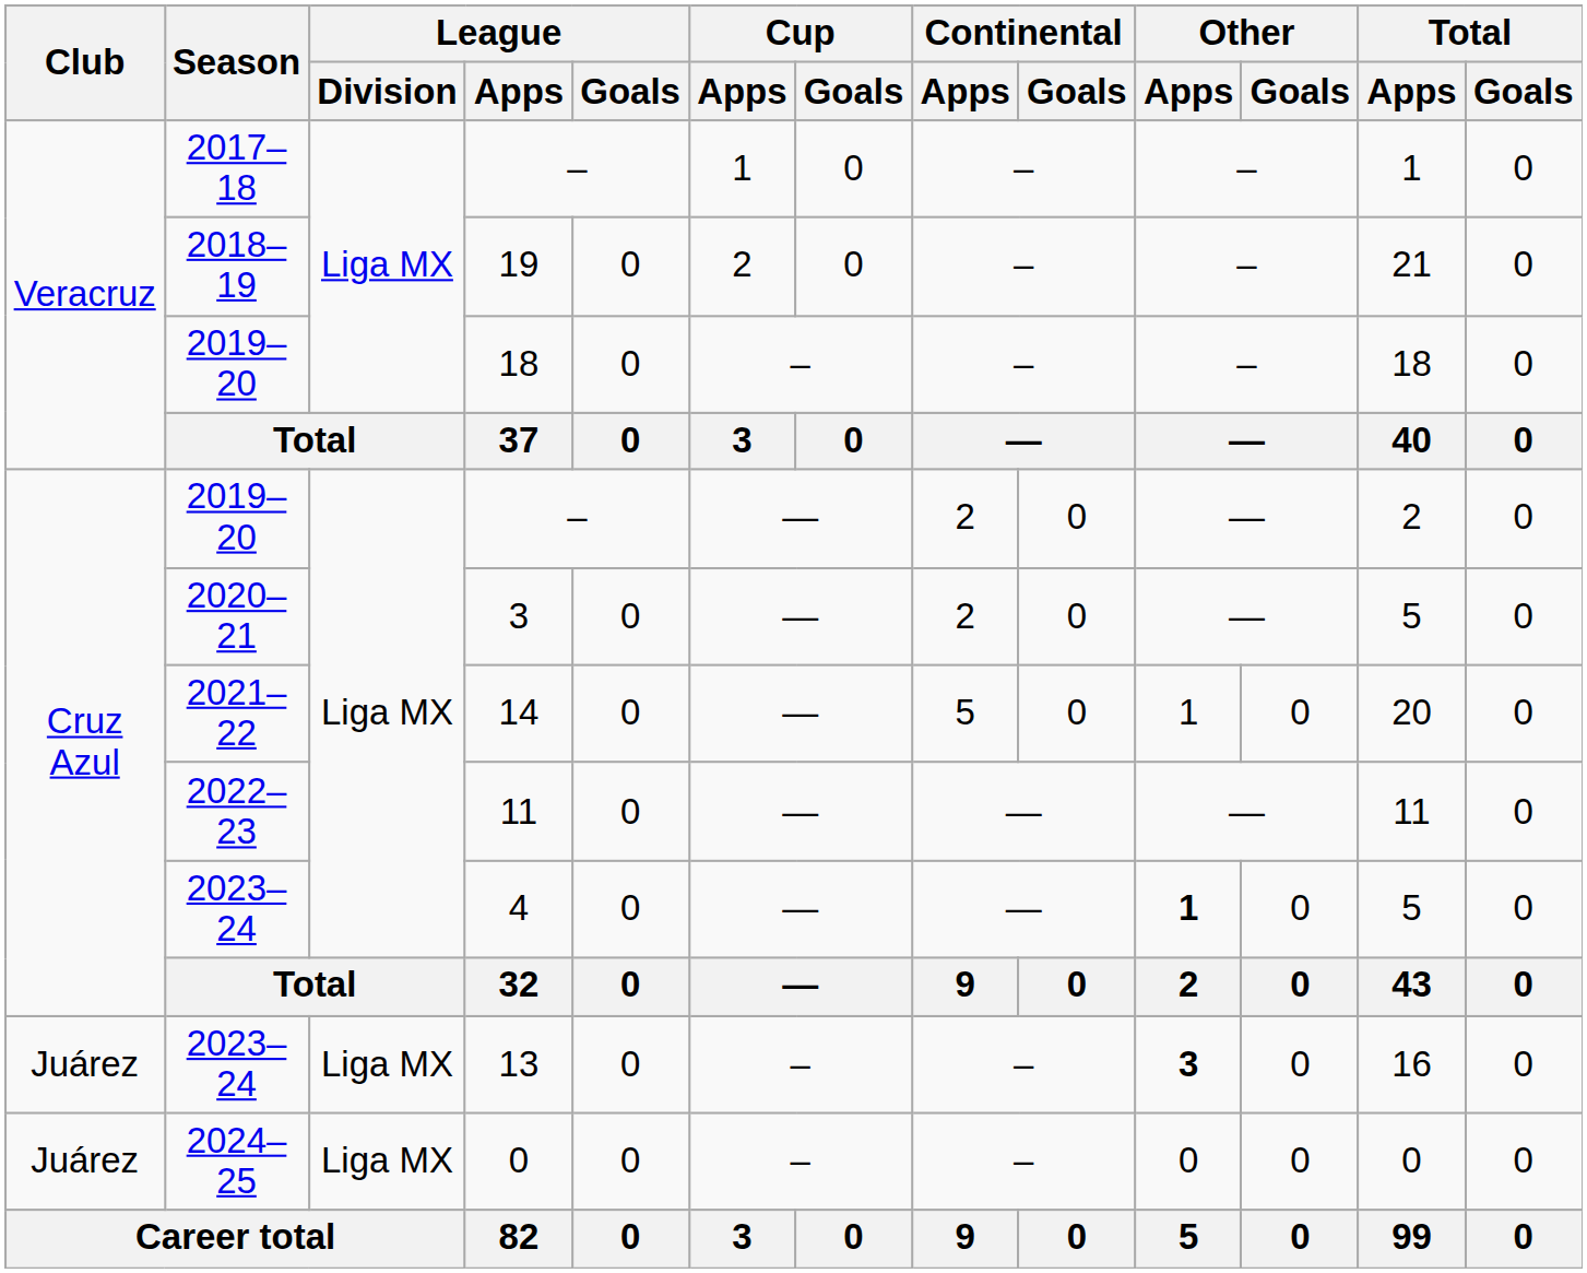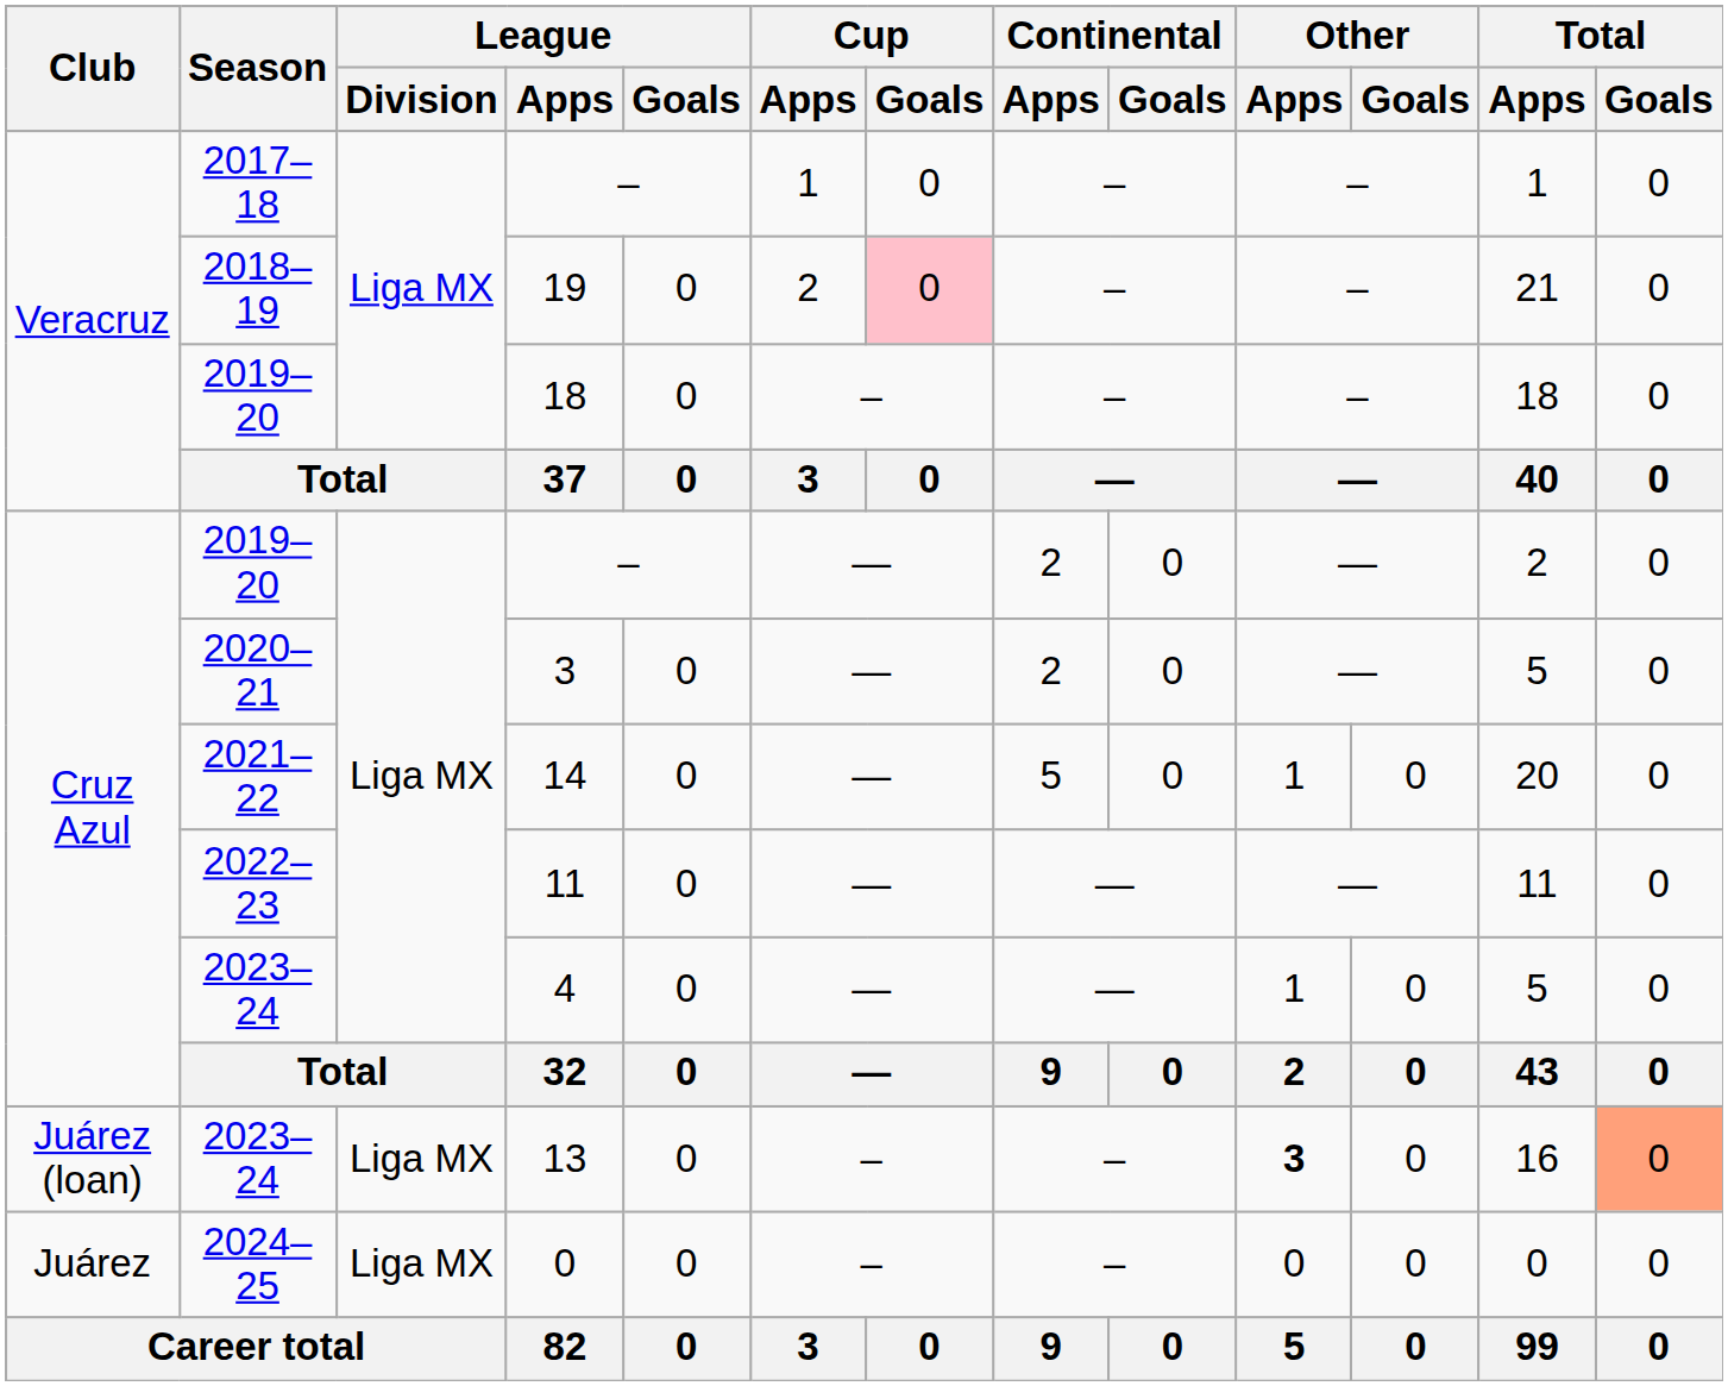 <table class="wikitable" style="text-align:center">
 <tr>
 <th rowspan="2">Club</th>
 <th rowspan="2">Season</th>
 <th colspan="3">League</th>
 <th colspan="2">Cup</th>
 <th colspan="2">Continental</th>
 <th colspan="2">Other</th>
 <th colspan="2">Total</th>
 </tr>
 <tr>
 <th>Division</th>
 <th>Apps</th>
 <th>Goals</th>
 <th>Apps</th>
 <th>Goals</th>
 <th>Apps</th>
 <th>Goals</th>
 <th>Apps</th>
 <th>Goals</th>
 <th>Apps</th>
 <th>Goals</th>
 </tr>
 <tr>
 <td rowspan="4"><a href='#'>Veracruz</a></td>
 <td><a href='#'>2017–18</a></td>
 <td rowspan="3"><a href='#'>Liga MX</a></td>
 <td colspan="2">–</td>
 <td>1</td>
 <td>0</td>
 <td colspan="2">–</td>
 <td colspan="2">–</td>
 <td>1</td>
 <td>0</td>
 </tr>
 <tr>
 <td><a href='#'>2018–19</a></td>
 <td>19</td>
 <td>0</td>
 <td>2</td>
-<td>0</td>
+<td style="background: pink;">0</td>
 <td colspan="2">–</td>
 <td colspan="2">–</td>
 <td>21</td>
 <td>0</td>
 </tr>
 <tr>
 <td><a href='#'>2019–20</a></td>
 <td>18</td>
 <td>0</td>
 <td colspan="2">–</td>
 <td colspan="2">–</td>
 <td colspan="2">–</td>
 <td>18</td>
 <td>0</td>
 </tr>
 <tr>
 <th colspan="2">Total</th>
 <th>37</th>
 <th>0</th>
 <th>3</th>
 <th>0</th>
 <th colspan="2">—</th>
 <th colspan="2">—</th>
 <th>40</th>
 <th>0</th>
 </tr>
 <tr>
 <td rowspan="6"><a href='#'>Cruz Azul</a></td>
 <td><a href='#'>2019–20</a></td>
 <td rowspan="5">Liga MX</td>
 <td colspan="2">–</td>
 <td colspan="2">—</td>
 <td>2</td>
 <td>0</td>
 <td colspan="2">—</td>
 <td>2</td>
 <td>0</td>
 </tr>
 <tr>
 <td><a href='#'>2020–21</a></td>
 <td>3</td>
 <td>0</td>
 <td colspan="2">—</td>
 <td>2</td>
 <td>0</td>
 <td colspan="2">—</td>
 <td>5</td>
 <td>0</td>
 </tr>
 <tr>
 <td><a href='#'>2021–22</a></td>
 <td>14</td>
 <td>0</td>
 <td colspan="2">—</td>
 <td>5</td>
 <td>0</td>
 <td>1</td>
 <td>0</td>
 <td>20</td>
 <td>0</td>
 </tr>
 <tr>
 <td><a href='#'>2022–23</a></td>
 <td>11</td>
 <td>0</td>
 <td colspan="2">—</td>
 <td colspan="2">—</td>
 <td colspan="2">—</td>
 <td>11</td>
 <td>0</td>
 </tr>
 <tr>
 <td><a href='#'>2023–24</a></td>
 <td>4</td>
 <td>0</td>
 <td colspan="2">—</td>
 <td colspan="2">—</td>
-<td><strong>1</strong></td>
+<td>1</td>
 <td>0</td>
 <td>5</td>
 <td>0</td>
 </tr>
 <tr>
 <th colspan="2">Total</th>
 <th>32</th>
 <th>0</th>
 <th colspan="2">—</th>
 <th>9</th>
 <th>0</th>
 <th>2</th>
 <th>0</th>
 <th>43</th>
 <th>0</th>
 </tr>
 <tr>
-<td rowspan="1">Juárez</td>
+<td><a href='#'>Juárez</a> (loan)</td>
 <td><a href='#'>2023–24</a></td>
 <td>Liga MX</td>
 <td>13</td>
 <td>0</td>
 <td colspan="2">–</td>
 <td colspan="2">–</td>
 <td><strong>3</strong></td>
 <td>0</td>
 <td>16</td>
-<td>0</td>
+<td style="background: lightsalmon;">0</td>
 </tr>
 <tr>
 <td rowspan="1">Juárez</td>
 <td><a href='#'>2024–25</a></td>
 <td rowspan="1">Liga MX</td>
 <td>0</td>
 <td>0</td>
 <td colspan="2">–</td>
 <td colspan="2">–</td>
 <td>0</td>
 <td>0</td>
 <td>0</td>
 <td>0</td>
 </tr>
 <tr>
 <th colspan="3">Career total</th>
 <th>82</th>
 <th>0</th>
 <th>3</th>
 <th>0</th>
 <th>9</th>
 <th>0</th>
 <th>5</th>
 <th>0</th>
 <th>99</th>
 <th>0</th>
 </tr>
 </table>
